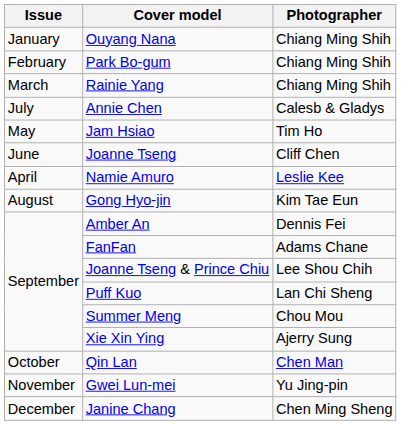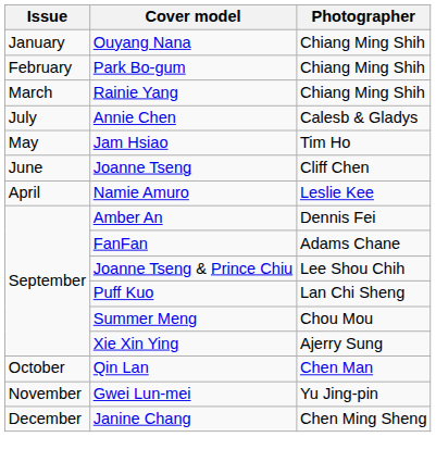 <table class="wikitable">
 <tr>
 <th>Issue</th>
 <th>Cover model</th>
 <th>Photographer</th>
 </tr>
 <tr>
 <td>January</td>
 <td><a href='#'>Ouyang Nana</a></td>
 <td>Chiang Ming Shih</td>
 </tr>
 <tr>
 <td>February</td>
 <td><a href='#'>Park Bo-gum</a></td>
 <td>Chiang Ming Shih</td>
 </tr>
 <tr>
 <td>March</td>
 <td><a href='#'>Rainie Yang</a></td>
 <td>Chiang Ming Shih</td>
 </tr>
 <tr>
 <td>July</td>
 <td><a href='#'>Annie Chen</a></td>
 <td>Calesb & Gladys</td>
 </tr>
 <tr>
 <td>May</td>
 <td><a href='#'>Jam Hsiao</a></td>
 <td>Tim Ho</td>
 </tr>
 <tr>
 <td>June</td>
 <td><a href='#'>Joanne Tseng</a></td>
 <td>Cliff Chen</td>
 </tr>
 <tr>
 <td>April</td>
 <td><a href='#'>Namie Amuro</a></td>
 <td><a href='#'>Leslie Kee</a></td>
 </tr>
 <tr>
-<td>August</td>
-<td><a href='#'>Gong Hyo-jin</a></td>
-<td>Kim Tae Eun</td>
-</tr>
-<tr>
 <td rowspan=6>September</td>
 <td><a href='#'>Amber An</a></td>
 <td>Dennis Fei</td>
 </tr>
 <tr>
 <td><a href='#'>FanFan</a></td>
 <td>Adams Chane</td>
 </tr>
 <tr>
 <td><a href='#'>Joanne Tseng</a> & <a href='#'>Prince Chiu</a></td>
 <td>Lee Shou Chih</td>
 </tr>
 <tr>
 <td><a href='#'>Puff Kuo</a></td>
 <td>Lan Chi Sheng</td>
 </tr>
 <tr>
 <td><a href='#'>Summer Meng</a></td>
 <td>Chou Mou</td>
 </tr>
 <tr>
 <td><a href='#'>Xie Xin Ying</a></td>
 <td>Ajerry Sung</td>
 </tr>
 <tr>
 <td>October</td>
 <td><a href='#'>Qin Lan</a></td>
 <td><a href='#'>Chen Man</a></td>
 </tr>
 <tr>
 <td>November</td>
 <td><a href='#'>Gwei Lun-mei</a></td>
 <td>Yu Jing-pin</td>
 </tr>
 <tr>
 <td>December</td>
 <td><a href='#'>Janine Chang</a></td>
 <td>Chen Ming Sheng</td>
 </tr>
 </table>
